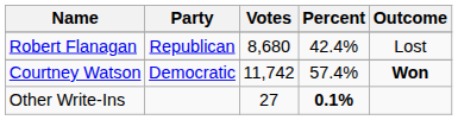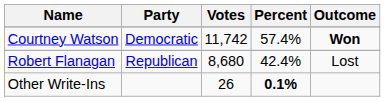 <table class=wikitable style="text-align:center">
 <tr>
 <th>Name</th>
 <th>Party</th>
 <th>Votes</th>
 <th>Percent</th>
 <th>Outcome</th>
 </tr>
 <tr>
 </tr>
 <tr>
+<td align=left><a href='#'>Courtney Watson</a></td>
+<td><a href='#'>Democratic</a></td>
+<td>11,742</td>
+<td>57.4%</td>
+<td><strong>Won</strong></td>
+</tr>
+<tr>
+</tr>
+<tr>
 <td align=left><a href='#'>Robert Flanagan</a></td>
 <td><a href='#'>Republican</a></td>
 <td>8,680</td>
 <td>42.4%</td>
 <td>Lost</td>
 </tr>
 <tr>
-</tr>
-<tr>
-<td align=left><a href='#'>Courtney Watson</a></td>
-<td><a href='#'>Democratic</a></td>
-<td>11,742</td>
-<td>57.4%</td>
-<td><strong>Won</strong></td>
-</tr>
-<tr>
 <td align=left>Other Write-Ins</td>
 <td></td>
-<td>27</td>
+<td>26</td>
 <td><strong>0.1%</strong></td>
 <td></td>
 </tr>
 </table>
